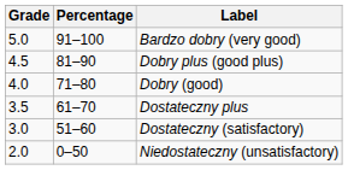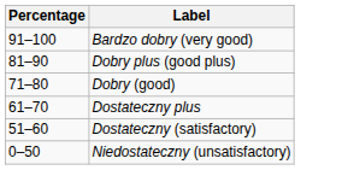 <table class="wikitable">
 <tr>
-<th>Grade</th>
 <th>Percentage</th>
 <th>Label</th>
 </tr>
 <tr>
-<td>5.0</td>
 <td>91–100</td>
 <td><em>Bardzo dobry</em> (very good)</td>
 </tr>
 <tr>
-<td>4.5</td>
 <td>81–90</td>
 <td><em>Dobry plus</em> (good plus)</td>
 </tr>
 <tr>
-<td>4.0</td>
 <td>71–80</td>
 <td><em>Dobry</em> (good)</td>
 </tr>
 <tr>
-<td>3.5</td>
 <td>61–70</td>
 <td><em>Dostateczny plus</em></td>
 </tr>
 <tr>
-<td>3.0</td>
 <td>51–60</td>
 <td><em>Dostateczny</em> (satisfactory)</td>
 </tr>
 <tr>
-<td>2.0</td>
 <td>0–50</td>
 <td><em>Niedostateczny</em> (unsatisfactory)</td>
 </tr>
 </table>
